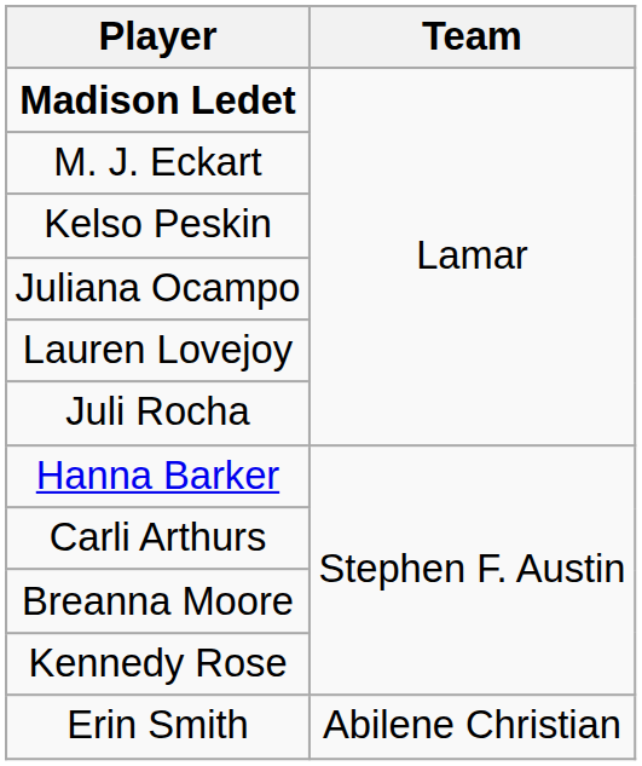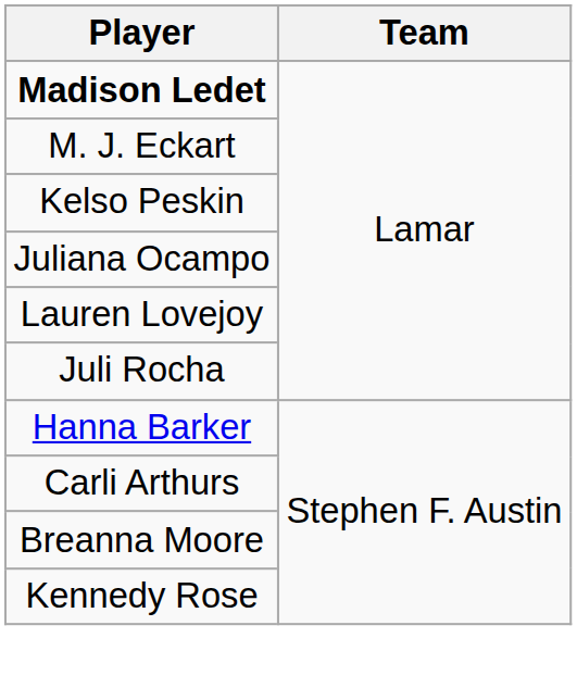 <table class="wikitable" style="text-align: center;">
 <tr>
 <th>Player</th>
 <th>Team</th>
 </tr>
 <tr>
 <td><strong>Madison Ledet</strong></td>
 <td rowspan=6>Lamar</td>
 </tr>
 <tr>
 <td>M. J. Eckart</td>
 </tr>
 <tr>
 <td>Kelso Peskin</td>
 </tr>
 <tr>
 <td>Juliana Ocampo</td>
 </tr>
 <tr>
 <td>Lauren Lovejoy</td>
 </tr>
 <tr>
 <td>Juli Rocha</td>
 </tr>
 <tr>
 <td><a href='#'>Hanna Barker</a></td>
 <td rowspan=4>Stephen F. Austin</td>
 </tr>
 <tr>
 <td>Carli Arthurs</td>
 </tr>
 <tr>
 <td>Breanna Moore</td>
 </tr>
 <tr>
 <td>Kennedy Rose</td>
 </tr>
-<tr>
-<td>Erin Smith</td>
-<td rowspan=1>Abilene Christian</td>
-</tr>
 </table>
